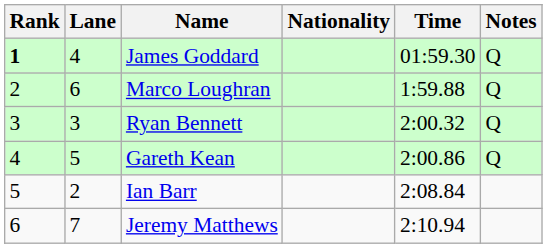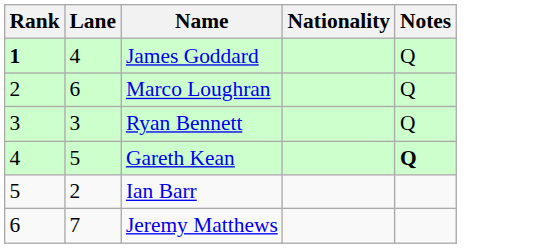 <table class="wikitable">
 <tr>
 <th>Rank</th>
 <th>Lane</th>
 <th>Name</th>
 <th>Nationality</th>
-<th>Time</th>
 <th>Notes</th>
 </tr>
 <tr bgcolor=ccffcc>
 <td><strong>1</strong></td>
 <td>4</td>
 <td><a href='#'>James Goddard</a></td>
 <td></td>
-<td>01:59.30</td>
 <td>Q</td>
 </tr>
 <tr bgcolor=ccffcc>
 <td>2</td>
 <td>6</td>
 <td><a href='#'>Marco Loughran</a></td>
 <td></td>
-<td>1:59.88</td>
 <td>Q</td>
 </tr>
 <tr bgcolor=ccffcc>
 <td>3</td>
 <td>3</td>
 <td><a href='#'>Ryan Bennett</a></td>
 <td></td>
-<td>2:00.32</td>
 <td>Q</td>
 </tr>
 <tr bgcolor=ccffcc>
 <td>4</td>
 <td>5</td>
 <td><a href='#'>Gareth Kean</a></td>
 <td></td>
-<td>2:00.86</td>
-<td>Q</td>
+<td><strong>Q</strong></td>
 </tr>
 <tr>
 <td>5</td>
 <td>2</td>
 <td><a href='#'>Ian Barr</a></td>
 <td></td>
-<td>2:08.84</td>
 <td></td>
 </tr>
 <tr>
 <td>6</td>
 <td>7</td>
 <td><a href='#'>Jeremy Matthews</a></td>
 <td></td>
-<td>2:10.94</td>
 <td></td>
 </tr>
 </table>
